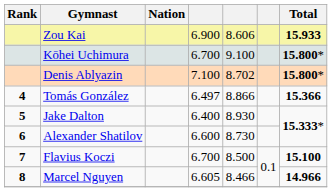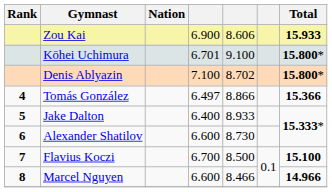 <table class="wikitable sortable" style="text-align:center;">
 <tr>
 <th>Rank</th>
 <th>Gymnast</th>
 <th>Nation</th>
 <th></th>
 <th></th>
 <th></th>
 <th>Total</th>
 </tr>
 <tr style="background:#F7F6A8;">
 <td style="text-align:center"></td>
 <td style="text-align:left;"><a href='#'>Zou Kai</a></td>
 <td style="text-align:left;"></td>
 <td>6.900</td>
 <td>8.606</td>
 <td></td>
 <td><strong>15.933</strong></td>
 </tr>
 <tr style="background:#DCE5E5;">
 <td style="text-align:center"></td>
 <td style="text-align:left;"><a href='#'>Kōhei Uchimura</a></td>
 <td style="text-align:left;"></td>
-<td>6.700</td>
+<td>6.701</td>
 <td>9.100</td>
 <td></td>
 <td><strong>15.800</strong>*</td>
 </tr>
 <tr style="background:#FFDAB9;">
 <td style="text-align:center"></td>
 <td style="text-align:left;"><a href='#'>Denis Ablyazin</a></td>
 <td style="text-align:left;"></td>
 <td>7.100</td>
 <td>8.702</td>
 <td></td>
 <td><strong>15.800</strong>*</td>
 </tr>
 <tr>
 <td style="text-align:center"><strong>4</strong></td>
 <td style="text-align:left;"><a href='#'>Tomás González</a></td>
 <td style="text-align:left;"></td>
 <td>6.497</td>
 <td>8.866</td>
 <td></td>
 <td><strong>15.366</strong></td>
 </tr>
 <tr>
 <td style="text-align:center"><strong>5</strong></td>
 <td style="text-align:left;"><a href='#'>Jake Dalton</a></td>
 <td style="text-align:left;"></td>
 <td>6.400</td>
-<td>8.930</td>
+<td>8.933</td>
 <td></td>
 <td rowspan=2><strong>15.333</strong>*</td>
 </tr>
 <tr>
 <td style="text-align:center"><strong>6</strong></td>
 <td style="text-align:left;"><a href='#'>Alexander Shatilov</a></td>
 <td style="text-align:left;"></td>
 <td>6.600</td>
 <td>8.730</td>
 <td></td>
 </tr>
 <tr>
 <td style="text-align:center"><strong>7</strong></td>
 <td style="text-align:left;"><a href='#'>Flavius Koczi</a></td>
 <td style="text-align:left;"></td>
 <td>6.700</td>
 <td>8.500</td>
 <td rowspan=2>0.1</td>
 <td><strong>15.100</strong></td>
 </tr>
 <tr>
 <td style="text-align:center"><strong>8</strong></td>
 <td style="text-align:left;"><a href='#'>Marcel Nguyen</a></td>
 <td style="text-align:left;"></td>
-<td>6.605</td>
+<td>6.600</td>
 <td>8.466</td>
 <td><strong>14.966</strong></td>
 </tr>
 <tr>
 </tr>
 </table>
